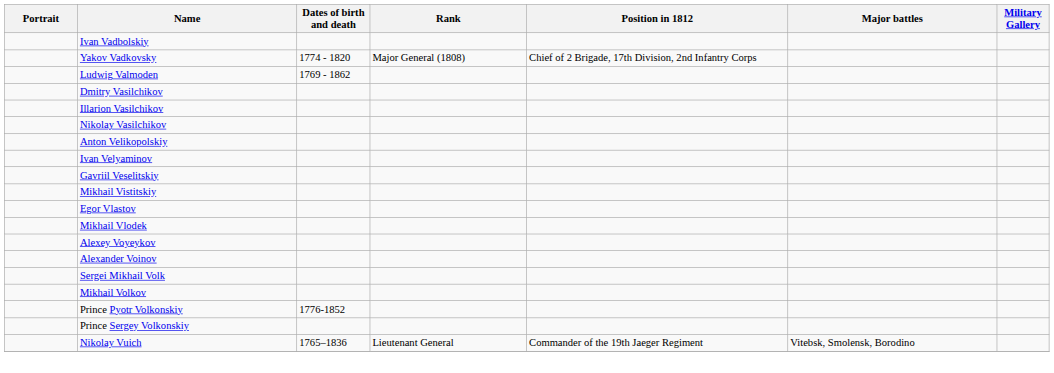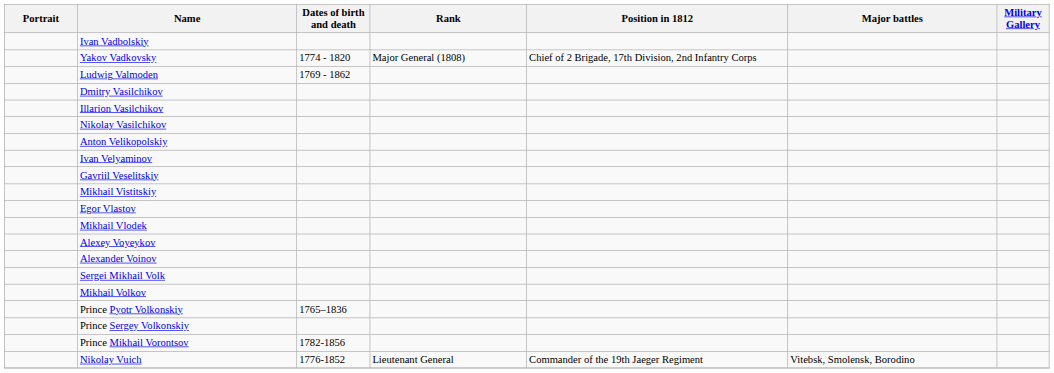 <table width=100% class="wikitable">
 <tr>
 <th width=7%>Portrait</th>
 <th width=21%>Name</th>
 <th width=7%>Dates of birth and death</th>
 <th width=15%>Rank</th>
 <th width=25%>Position in 1812</th>
 <th width=20%>Major battles</th>
 <th width=5%><a href='#'>Military Gallery</a></th>
 </tr>
 <tr>
 <td></td>
 <td><a href='#'>Ivan Vadbolskiy</a></td>
 <td></td>
 <td></td>
 <td></td>
 <td></td>
 <td></td>
 </tr>
 <tr>
 <td></td>
 <td><a href='#'>Yakov Vadkovsky</a></td>
 <td>1774 - 1820</td>
 <td>Major General (1808)</td>
 <td>Chief of 2 Brigade, 17th Division, 2nd Infantry Corps</td>
 <td></td>
 <td></td>
 </tr>
 <tr>
 <td></td>
 <td><a href='#'>Ludwig Valmoden</a></td>
 <td>1769 - 1862</td>
 <td></td>
 <td></td>
 <td></td>
 <td></td>
 </tr>
 <tr>
 <td></td>
 <td><a href='#'>Dmitry Vasilchikov</a></td>
 <td></td>
 <td></td>
 <td></td>
 <td></td>
 <td></td>
 </tr>
 <tr>
 <td></td>
 <td><a href='#'>Illarion Vasilchikov</a></td>
 <td></td>
 <td></td>
 <td></td>
 <td></td>
 <td></td>
 </tr>
 <tr>
 <td></td>
 <td><a href='#'>Nikolay Vasilchikov</a></td>
 <td></td>
 <td></td>
 <td></td>
 <td></td>
 <td></td>
 </tr>
 <tr>
 <td></td>
 <td><a href='#'>Anton Velikopolskiy</a></td>
 <td></td>
 <td></td>
 <td></td>
 <td></td>
 <td></td>
 </tr>
 <tr>
 <td></td>
 <td><a href='#'>Ivan Velyaminov</a></td>
 <td></td>
 <td></td>
 <td></td>
 <td></td>
 <td></td>
 </tr>
 <tr>
 <td></td>
 <td><a href='#'>Gavriil Veselitskiy</a></td>
 <td></td>
 <td></td>
 <td></td>
 <td></td>
 <td></td>
 </tr>
 <tr>
 <td></td>
 <td><a href='#'>Mikhail Vistitskiy</a></td>
 <td></td>
 <td></td>
 <td></td>
 <td></td>
 <td></td>
 </tr>
 <tr>
 <td></td>
 <td><a href='#'>Egor Vlastov</a></td>
 <td></td>
 <td></td>
 <td></td>
 <td></td>
 <td></td>
 </tr>
 <tr>
 <td></td>
 <td><a href='#'>Mikhail Vlodek</a></td>
 <td></td>
 <td></td>
 <td></td>
 <td></td>
 <td></td>
 </tr>
 <tr>
 <td></td>
 <td><a href='#'>Alexey Voyeykov</a></td>
 <td></td>
 <td></td>
 <td></td>
 <td></td>
 <td></td>
 </tr>
 <tr>
 <td></td>
 <td><a href='#'>Alexander Voinov</a></td>
 <td></td>
 <td></td>
 <td></td>
 <td></td>
 <td></td>
 </tr>
 <tr>
 <td></td>
 <td><a href='#'>Sergei Mikhail Volk</a></td>
 <td></td>
 <td></td>
 <td></td>
 <td></td>
 <td></td>
 </tr>
 <tr>
 <td></td>
 <td><a href='#'>Mikhail Volkov</a></td>
 <td></td>
 <td></td>
 <td></td>
 <td></td>
 <td></td>
 </tr>
 <tr>
 <td></td>
 <td>Prince <a href='#'>Pyotr Volkonskiy</a></td>
-<td>1776-1852</td>
+<td>1765–1836</td>
 <td></td>
 <td></td>
 <td></td>
 <td></td>
 </tr>
 <tr>
 <td></td>
 <td>Prince <a href='#'>Sergey Volkonskiy</a></td>
 <td></td>
 <td></td>
 <td></td>
 <td></td>
 <td></td>
 </tr>
 <tr>
 <td></td>
+<td>Prince <a href='#'>Mikhail Vorontsov</a></td>
+<td>1782-1856</td>
+<td></td>
+<td></td>
+<td></td>
+<td></td>
+</tr>
+<tr>
+<td></td>
 <td><a href='#'>Nikolay Vuich</a></td>
-<td>1765–1836</td>
+<td>1776-1852</td>
 <td>Lieutenant General</td>
 <td>Commander of the 19th Jaeger Regiment</td>
 <td>Vitebsk, Smolensk, Borodino</td>
 <td></td>
 </tr>
 <tr>
 </tr>
 </table>
